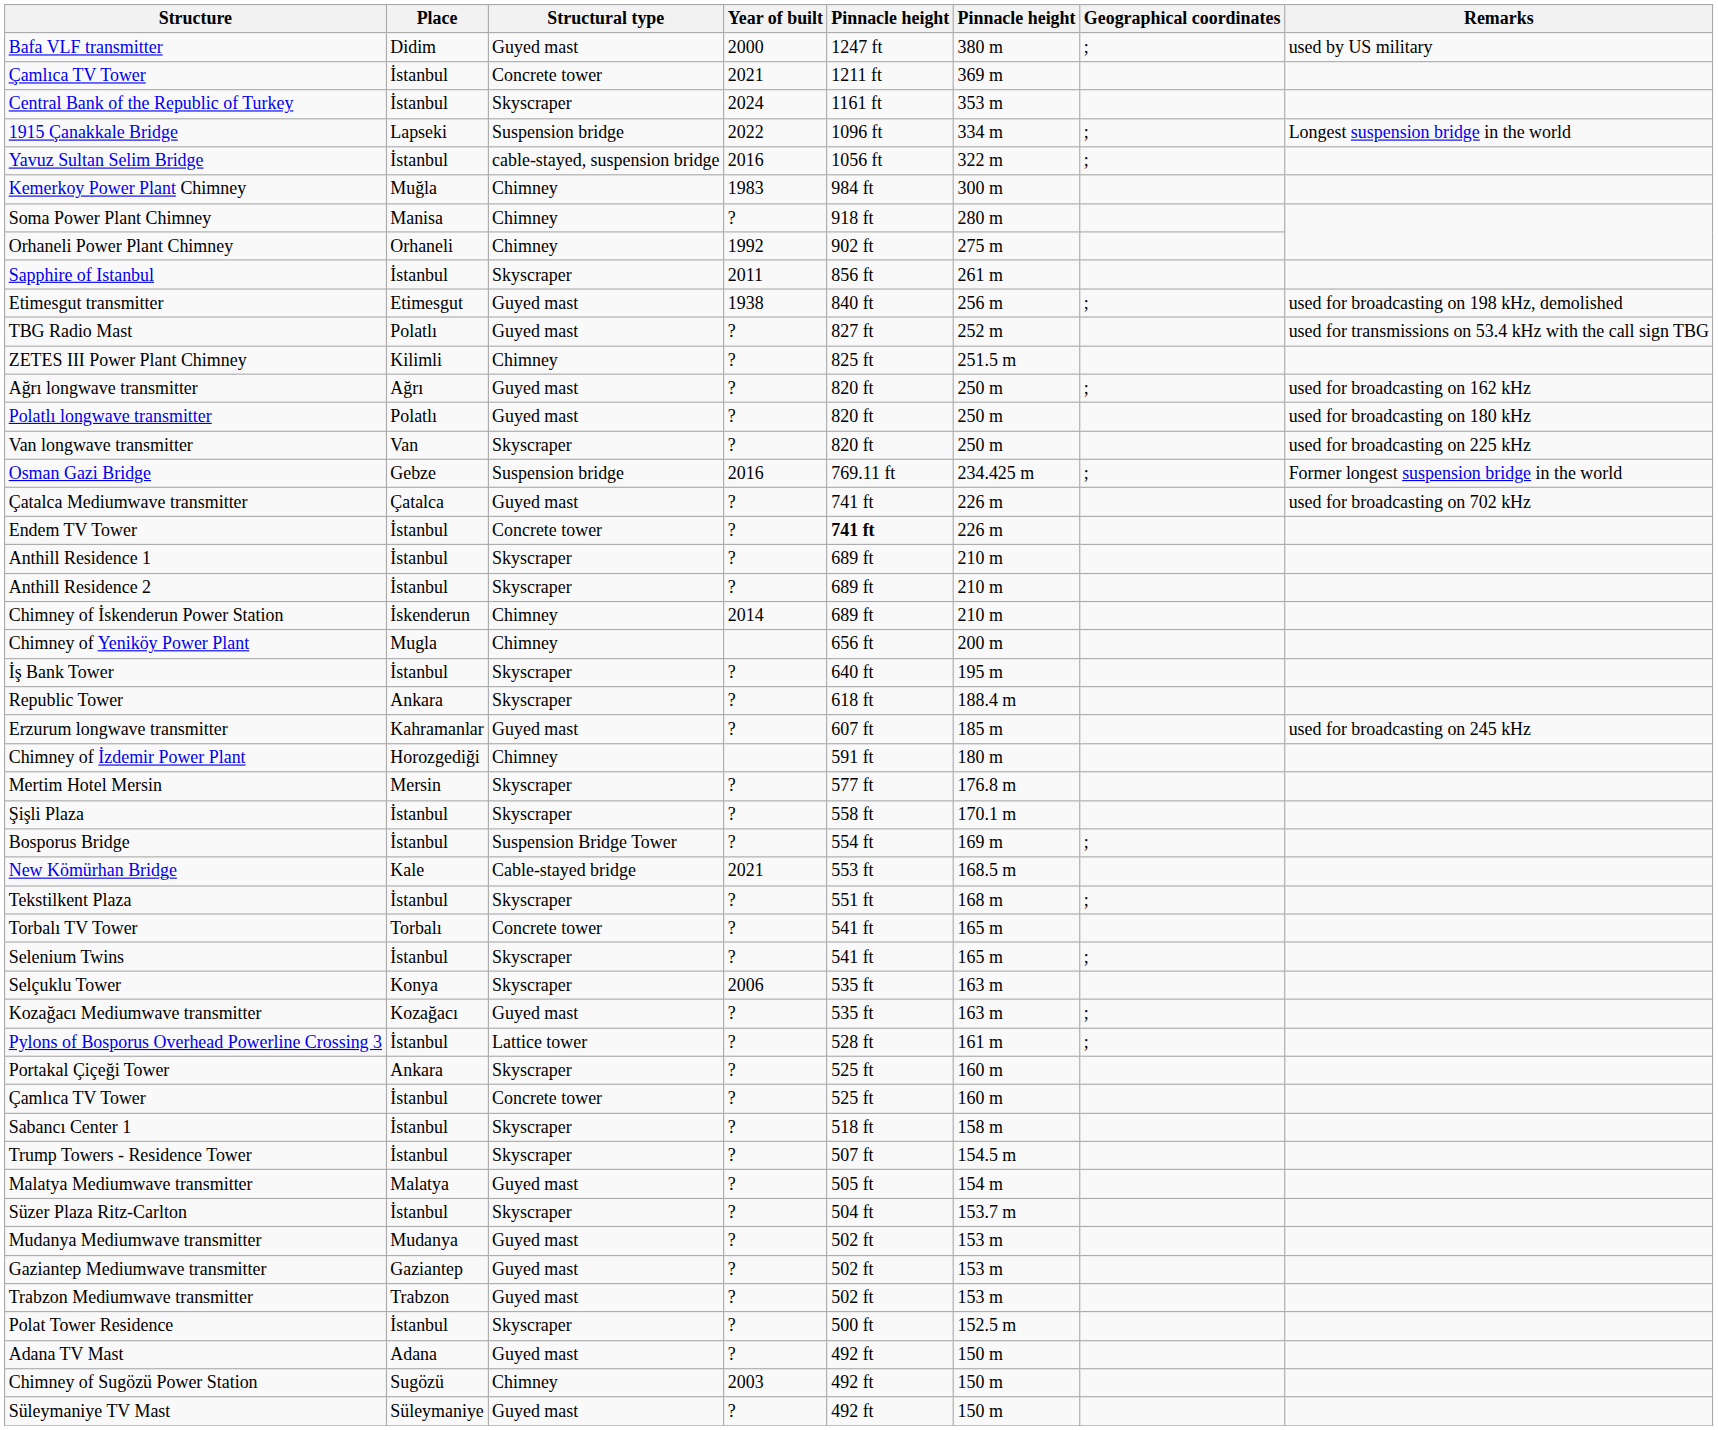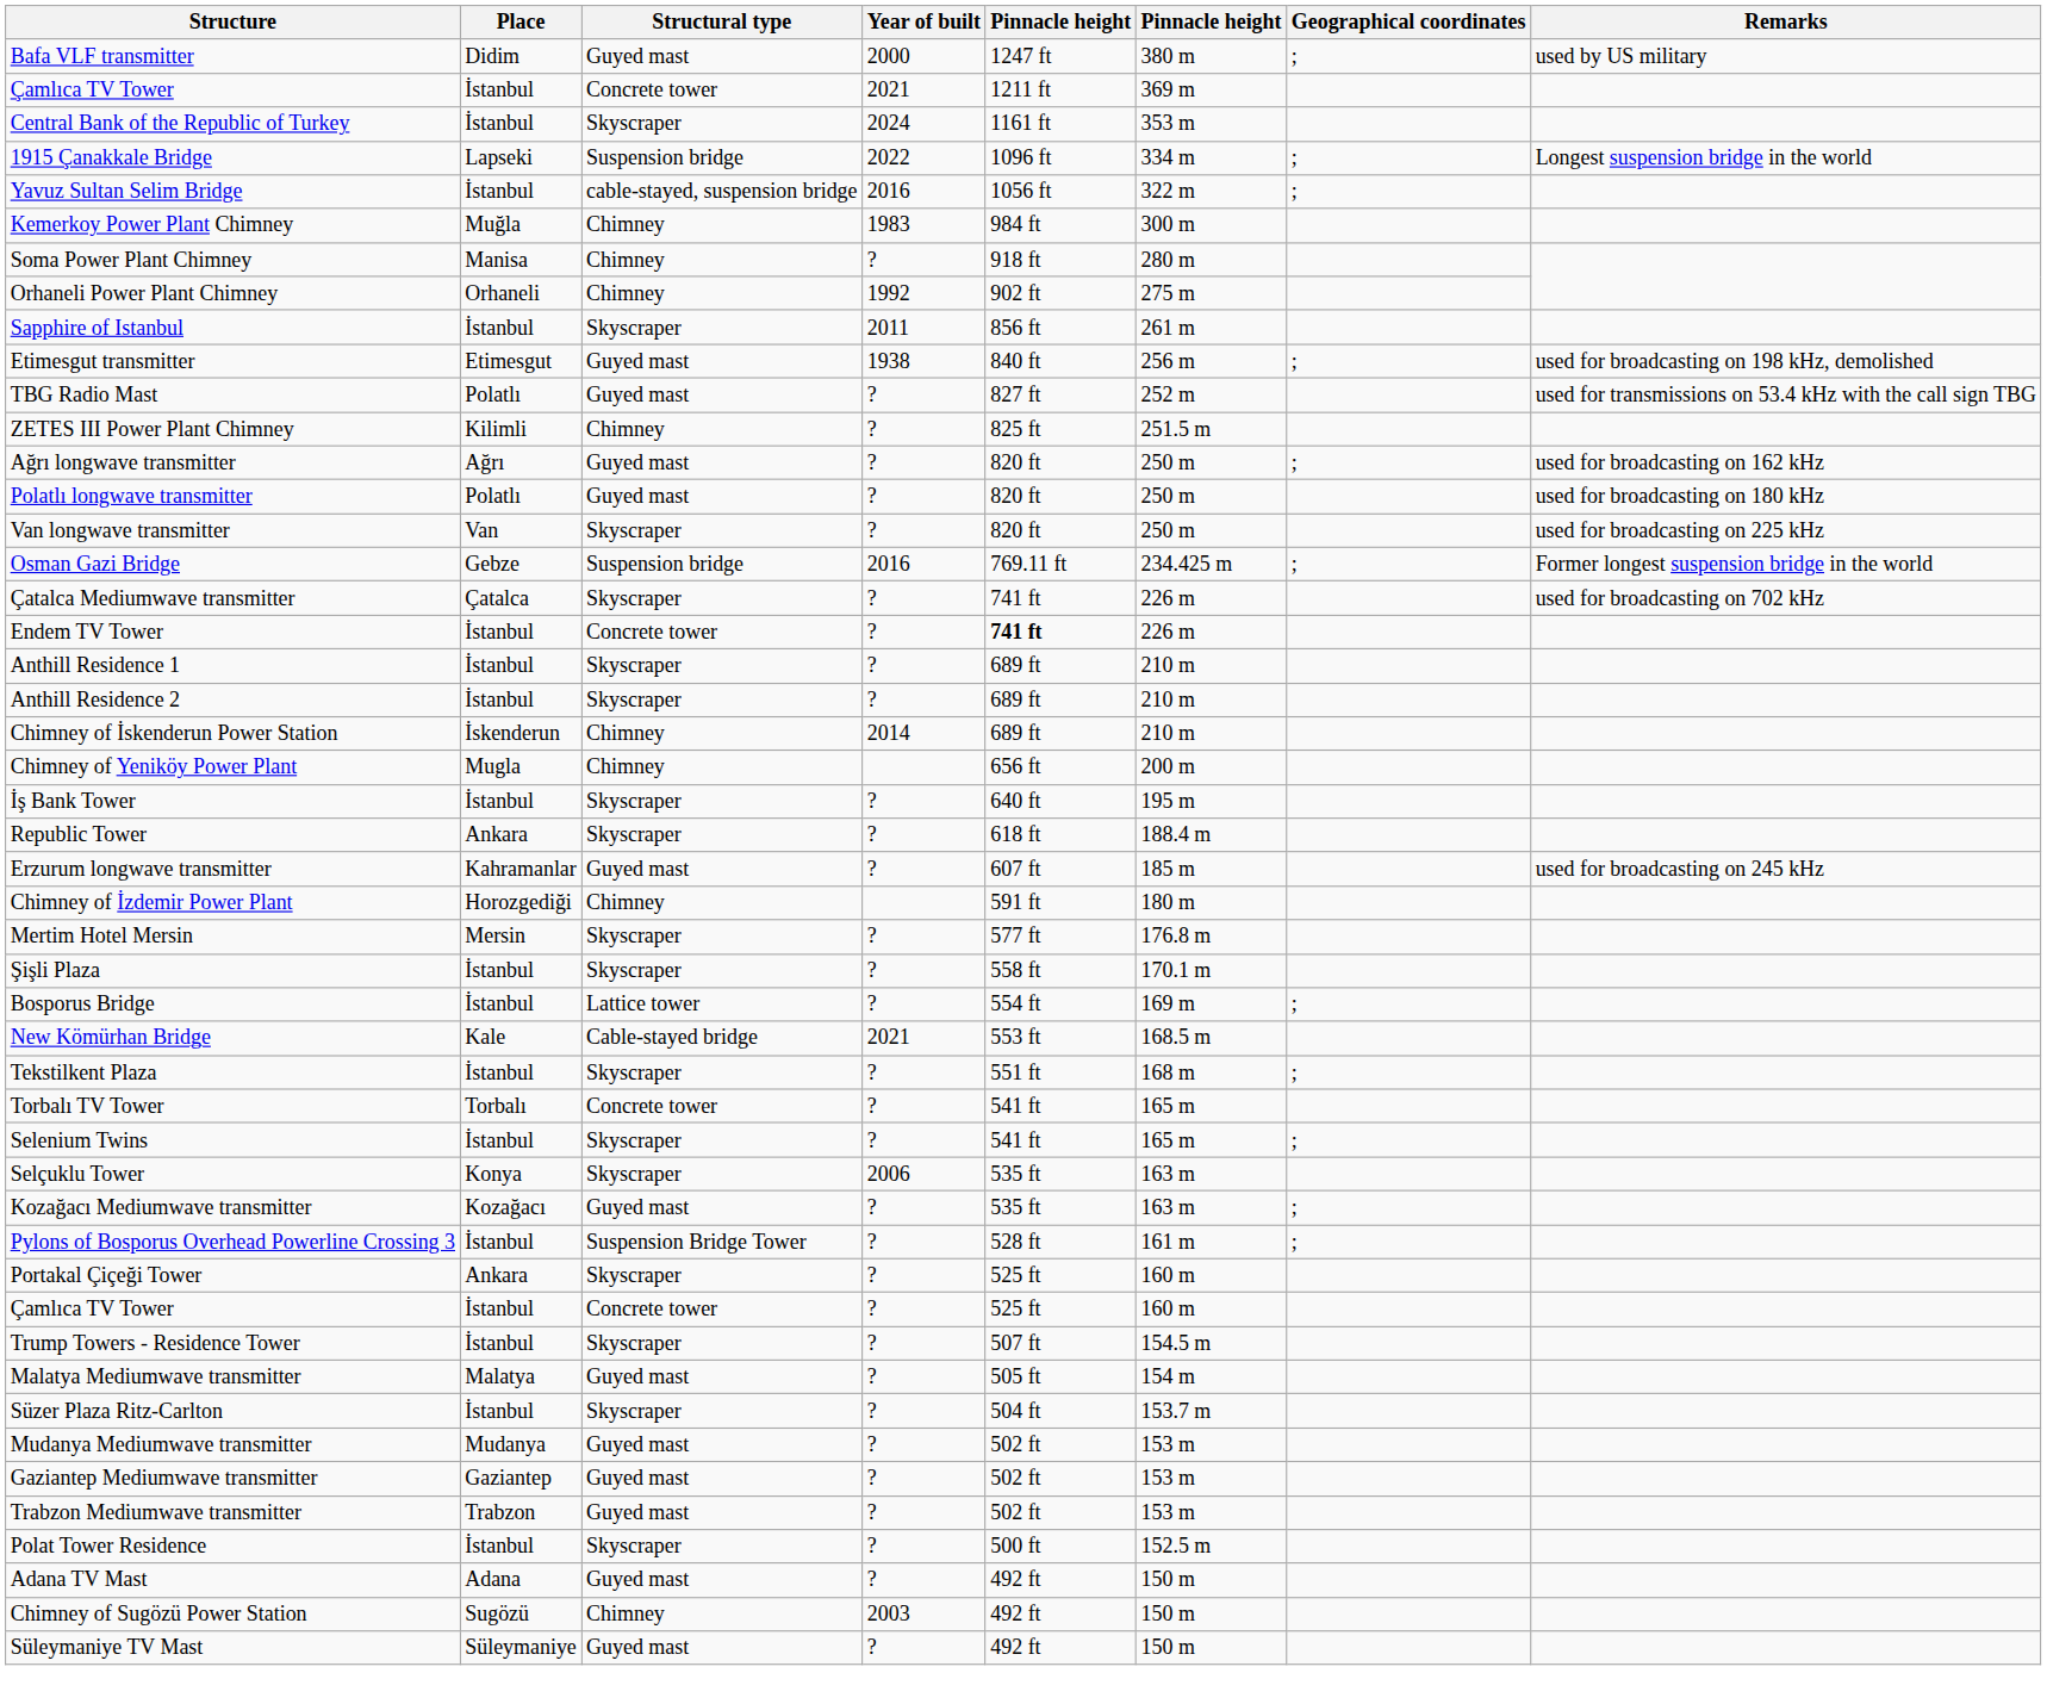 <table class="wikitable">
 <tr>
 <th>Structure</th>
 <th>Place</th>
 <th>Structural type</th>
 <th>Year of built</th>
 <th>Pinnacle height</th>
 <th>Pinnacle height</th>
 <th>Geographical coordinates</th>
 <th>Remarks</th>
 </tr>
 <tr>
 <td><a href='#'>Bafa VLF transmitter</a></td>
 <td>Didim</td>
 <td>Guyed mast</td>
 <td>2000</td>
 <td>1247 ft</td>
 <td>380 m</td>
 <td> ; </td>
 <td>used by US military</td>
 </tr>
 <tr>
 <td><a href='#'>Çamlıca TV Tower</a></td>
 <td>İstanbul</td>
 <td>Concrete tower</td>
 <td>2021</td>
 <td>1211 ft</td>
 <td>369 m</td>
 <td></td>
 </tr>
 <tr>
 <td><a href='#'>Central Bank of the Republic of Turkey</a></td>
 <td>İstanbul</td>
 <td>Skyscraper</td>
 <td>2024</td>
 <td>1161 ft</td>
 <td>353 m</td>
 <td></td>
 <td></td>
 </tr>
 <tr>
 <td><a href='#'>1915 Çanakkale Bridge</a></td>
 <td>Lapseki</td>
 <td>Suspension bridge</td>
 <td>2022</td>
 <td>1096 ft</td>
 <td>334 m</td>
 <td> ; </td>
 <td>Longest <a href='#'>suspension bridge</a> in the world</td>
 </tr>
 <tr>
 <td><a href='#'>Yavuz Sultan Selim Bridge</a></td>
 <td>İstanbul</td>
 <td>cable-stayed, suspension bridge</td>
 <td>2016</td>
 <td>1056 ft</td>
 <td>322 m</td>
 <td> ; </td>
 </tr>
 <tr>
 <td><a href='#'>Kemerkoy Power Plant</a> Chimney</td>
 <td>Muğla</td>
 <td>Chimney</td>
 <td>1983</td>
 <td>984 ft</td>
 <td>300 m</td>
 <td></td>
 <td></td>
 </tr>
 <tr>
 <td>Soma Power Plant Chimney</td>
 <td>Manisa</td>
 <td>Chimney</td>
 <td>?</td>
 <td>918 ft</td>
 <td>280 m</td>
 <td></td>
 </tr>
 <tr>
 <td>Orhaneli Power Plant Chimney</td>
 <td>Orhaneli</td>
 <td>Chimney</td>
 <td>1992</td>
 <td>902 ft</td>
 <td>275 m</td>
 <td></td>
 </tr>
 <tr>
 <td><a href='#'>Sapphire of Istanbul</a></td>
 <td>İstanbul</td>
 <td>Skyscraper</td>
 <td>2011</td>
 <td>856 ft</td>
 <td>261 m</td>
 <td></td>
 <td></td>
 </tr>
 <tr>
 <td>Etimesgut transmitter</td>
 <td>Etimesgut</td>
 <td>Guyed mast</td>
 <td>1938</td>
 <td>840 ft</td>
 <td>256 m</td>
 <td> ; </td>
 <td>used for broadcasting on 198 kHz, demolished</td>
 </tr>
 <tr>
 <td>TBG Radio Mast</td>
 <td>Polatlı</td>
 <td>Guyed mast</td>
 <td>?</td>
 <td>827 ft</td>
 <td>252 m</td>
 <td></td>
 <td>used for transmissions on 53.4 kHz with the call sign TBG</td>
 </tr>
 <tr>
 <td>ZETES III Power Plant Chimney</td>
 <td>Kilimli</td>
 <td>Chimney</td>
 <td>?</td>
 <td>825 ft</td>
 <td>251.5 m</td>
 <td></td>
 <td></td>
 </tr>
 <tr>
 <td>Ağrı longwave transmitter</td>
 <td>Ağrı</td>
 <td>Guyed mast</td>
 <td>?</td>
 <td>820 ft</td>
 <td>250 m</td>
 <td> ; </td>
 <td>used for broadcasting on 162 kHz</td>
 </tr>
 <tr>
 <td><a href='#'>Polatlı longwave transmitter</a></td>
 <td>Polatlı</td>
 <td>Guyed mast</td>
 <td>?</td>
 <td>820 ft</td>
 <td>250 m</td>
 <td></td>
 <td>used for broadcasting on 180 kHz</td>
 </tr>
 <tr>
 <td>Van longwave transmitter</td>
 <td>Van</td>
 <td>Skyscraper</td>
 <td>?</td>
 <td>820 ft</td>
 <td>250 m</td>
 <td></td>
 <td>used for broadcasting on 225 kHz</td>
 </tr>
 <tr>
 <td><a href='#'>Osman Gazi Bridge</a></td>
 <td>Gebze</td>
 <td>Suspension bridge</td>
 <td>2016</td>
 <td>769.11 ft</td>
 <td>234.425 m</td>
 <td> ; </td>
 <td>Former longest <a href='#'>suspension bridge</a> in the world</td>
 </tr>
 <tr>
 <td>Çatalca Mediumwave transmitter</td>
 <td>Çatalca</td>
-<td>Guyed mast</td>
+<td>Skyscraper</td>
 <td>?</td>
 <td>741 ft</td>
 <td>226 m</td>
 <td></td>
 <td>used for broadcasting on 702 kHz</td>
 </tr>
 <tr>
 <td>Endem TV Tower</td>
 <td>İstanbul</td>
 <td>Concrete tower</td>
 <td>?</td>
 <td><strong>741 ft</strong></td>
 <td>226 m</td>
 <td></td>
 <td></td>
 </tr>
 <tr>
 <td>Anthill Residence 1</td>
 <td>İstanbul</td>
 <td>Skyscraper</td>
 <td>?</td>
 <td>689 ft</td>
 <td>210 m</td>
 <td></td>
 <td></td>
 </tr>
 <tr>
 <td>Anthill Residence 2</td>
 <td>İstanbul</td>
 <td>Skyscraper</td>
 <td>?</td>
 <td>689 ft</td>
 <td>210 m</td>
 <td></td>
 <td></td>
 </tr>
 <tr>
 <td>Chimney of İskenderun Power Station</td>
 <td>İskenderun</td>
 <td>Chimney</td>
 <td>2014</td>
 <td>689 ft</td>
 <td>210 m</td>
 <td></td>
 <td></td>
 </tr>
 <tr>
 <td>Chimney of <a href='#'>Yeniköy Power Plant</a></td>
 <td>Mugla</td>
 <td>Chimney</td>
 <td></td>
 <td>656 ft</td>
 <td>200 m</td>
 <td></td>
 <td></td>
 </tr>
 <tr>
 <td>İş Bank Tower</td>
 <td>İstanbul</td>
 <td>Skyscraper</td>
 <td>?</td>
 <td>640 ft</td>
 <td>195 m</td>
 <td></td>
 <td></td>
 </tr>
 <tr>
 <td>Republic Tower</td>
 <td>Ankara</td>
 <td>Skyscraper</td>
 <td>?</td>
 <td>618 ft</td>
 <td>188.4 m</td>
 <td></td>
 <td></td>
 </tr>
 <tr>
 <td>Erzurum longwave transmitter</td>
 <td>Kahramanlar</td>
 <td>Guyed mast</td>
 <td>?</td>
 <td>607 ft</td>
 <td>185 m</td>
 <td></td>
 <td>used for broadcasting on 245 kHz</td>
 </tr>
 <tr>
 <td>Chimney of <a href='#'>İzdemir Power Plant</a></td>
 <td>Horozgediği</td>
 <td>Chimney</td>
 <td></td>
 <td>591 ft</td>
 <td>180 m</td>
 <td></td>
 <td></td>
 </tr>
 <tr>
 <td>Mertim Hotel Mersin</td>
 <td>Mersin</td>
 <td>Skyscraper</td>
 <td>?</td>
 <td>577 ft</td>
 <td>176.8 m</td>
 <td></td>
 <td></td>
 </tr>
 <tr>
 <td>Şişli Plaza</td>
 <td>İstanbul</td>
 <td>Skyscraper</td>
 <td>?</td>
 <td>558 ft</td>
 <td>170.1 m</td>
 <td></td>
 <td></td>
 </tr>
 <tr>
 <td>Bosporus Bridge</td>
 <td>İstanbul</td>
-<td>Suspension Bridge Tower</td>
+<td>Lattice tower</td>
 <td>?</td>
 <td>554 ft</td>
 <td>169 m</td>
 <td> ; </td>
 <td></td>
 </tr>
 <tr>
 <td><a href='#'>New Kömürhan Bridge</a></td>
 <td>Kale</td>
 <td>Cable-stayed bridge</td>
 <td>2021</td>
 <td>553 ft</td>
 <td>168.5 m</td>
 <td></td>
 <td></td>
 </tr>
 <tr>
 <td>Tekstilkent Plaza</td>
 <td>İstanbul</td>
 <td>Skyscraper</td>
 <td>?</td>
 <td>551 ft</td>
 <td>168 m</td>
 <td> ; </td>
 <td></td>
 </tr>
 <tr>
 <td>Torbalı TV Tower</td>
 <td>Torbalı</td>
 <td>Concrete tower</td>
 <td>?</td>
 <td>541 ft</td>
 <td>165 m</td>
 <td></td>
 <td></td>
 </tr>
 <tr>
 <td>Selenium Twins</td>
 <td>İstanbul</td>
 <td>Skyscraper</td>
 <td>?</td>
 <td>541 ft</td>
 <td>165 m</td>
 <td> ; </td>
 <td></td>
 </tr>
 <tr>
 <td>Selçuklu Tower</td>
 <td>Konya</td>
 <td>Skyscraper</td>
 <td>2006</td>
 <td>535 ft</td>
 <td>163 m</td>
 <td></td>
 <td></td>
 </tr>
 <tr>
 <td>Kozağacı Mediumwave transmitter</td>
 <td>Kozağacı</td>
 <td>Guyed mast</td>
 <td>?</td>
 <td>535 ft</td>
 <td>163 m</td>
 <td> ; </td>
 <td></td>
 </tr>
 <tr>
 <td><a href='#'>Pylons of Bosporus Overhead Powerline Crossing 3</a></td>
 <td>İstanbul</td>
-<td>Lattice tower</td>
+<td>Suspension Bridge Tower</td>
 <td>?</td>
 <td>528 ft</td>
 <td>161 m</td>
 <td> ; </td>
 <td></td>
 </tr>
 <tr>
 <td>Portakal Çiçeği Tower</td>
 <td>Ankara</td>
 <td>Skyscraper</td>
 <td>?</td>
 <td>525 ft</td>
 <td>160 m</td>
 <td></td>
 <td></td>
 </tr>
 <tr>
 <td>Çamlıca TV Tower</td>
 <td>İstanbul</td>
 <td>Concrete tower</td>
 <td>?</td>
 <td>525 ft</td>
 <td>160 m</td>
-<td></td>
-<td></td>
-</tr>
-<tr>
-<td>Sabancı Center 1</td>
-<td>İstanbul</td>
-<td>Skyscraper</td>
-<td>?</td>
-<td>518 ft</td>
-<td>158 m</td>
 <td></td>
 <td></td>
 </tr>
 <tr>
 <td>Trump Towers - Residence Tower</td>
 <td>İstanbul</td>
 <td>Skyscraper</td>
 <td>?</td>
 <td>507 ft</td>
 <td>154.5 m</td>
 <td></td>
 <td></td>
 </tr>
 <tr>
 <td>Malatya Mediumwave transmitter</td>
 <td>Malatya</td>
 <td>Guyed mast</td>
 <td>?</td>
 <td>505 ft</td>
 <td>154 m</td>
 <td></td>
 <td></td>
 </tr>
 <tr>
 <td>Süzer Plaza Ritz-Carlton</td>
 <td>İstanbul</td>
 <td>Skyscraper</td>
 <td>?</td>
 <td>504 ft</td>
 <td>153.7 m</td>
 <td></td>
 <td></td>
 </tr>
 <tr>
 <td>Mudanya Mediumwave transmitter</td>
 <td>Mudanya</td>
 <td>Guyed mast</td>
 <td>?</td>
 <td>502 ft</td>
 <td>153 m</td>
 <td></td>
 <td></td>
 </tr>
 <tr>
 <td>Gaziantep Mediumwave transmitter</td>
 <td>Gaziantep</td>
 <td>Guyed mast</td>
 <td>?</td>
 <td>502 ft</td>
 <td>153 m</td>
 <td></td>
 <td></td>
 </tr>
 <tr>
 <td>Trabzon Mediumwave transmitter</td>
 <td>Trabzon</td>
 <td>Guyed mast</td>
 <td>?</td>
 <td>502 ft</td>
 <td>153 m</td>
 <td></td>
 <td></td>
 </tr>
 <tr>
 <td>Polat Tower Residence</td>
 <td>İstanbul</td>
 <td>Skyscraper</td>
 <td>?</td>
 <td>500 ft</td>
 <td>152.5 m</td>
 <td></td>
 <td></td>
 </tr>
 <tr>
 <td>Adana TV Mast</td>
 <td>Adana</td>
 <td>Guyed mast</td>
 <td>?</td>
 <td>492 ft</td>
 <td>150 m</td>
 <td></td>
 <td></td>
 </tr>
 <tr>
 <td>Chimney of Sugözü Power Station</td>
 <td>Sugözü</td>
 <td>Chimney</td>
 <td>2003</td>
 <td>492 ft</td>
 <td>150 m</td>
 <td></td>
 <td></td>
 </tr>
 <tr>
 <td>Süleymaniye TV Mast</td>
 <td>Süleymaniye</td>
 <td>Guyed mast</td>
 <td>?</td>
 <td>492 ft</td>
 <td>150 m</td>
 <td></td>
 <td></td>
 </tr>
 </table>
